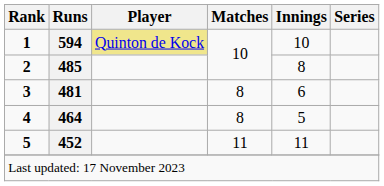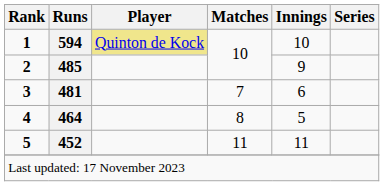 <table class="wikitable plainrowheaders sortable">
 <tr>
 <th scope=col>Rank</th>
 <th scope=col>Runs</th>
 <th scope=col>Player</th>
 <th scope=col>Matches</th>
 <th scope=col>Innings</th>
 <th scope=col>Series</th>
 </tr>
 <tr>
 <td align=center><strong>1</strong></td>
 <th scope=row style=text-align:center;>594</th>
 <td style="background: khaki;"><a href='#'>Quinton de Kock</a></td>
 <td align=center rowspan=2>10</td>
 <td align=center>10</td>
 <td></td>
 </tr>
 <tr>
 <td align=center><strong>2</strong></td>
 <th scope=row style="text-align:center;">485</th>
 <td></td>
-<td align=center>8</td>
+<td align=center>9</td>
 <td></td>
 </tr>
 <tr>
 <td align=center><strong>3</strong></td>
 <th scope=row style=text-align:center;>481</th>
 <td></td>
-<td align=center>8</td>
+<td align=center>7</td>
 <td align=center>6</td>
 <td></td>
 </tr>
 <tr>
 <td align=center><strong>4</strong></td>
 <th scope=row style=text-align:center;>464</th>
 <td></td>
 <td align=center>8</td>
 <td align=center>5</td>
 <td></td>
 </tr>
 <tr>
 <td align=center><strong>5</strong></td>
 <th scope=row style=text-align:center;>452</th>
 <td></td>
 <td align=center>11</td>
 <td align=center>11</td>
 <td></td>
 </tr>
 <tr>
 </tr>
 <tr class=sortbottom>
 <td colspan=6><small>Last updated: 17 November 2023</small></td>
 </tr>
 </table>
